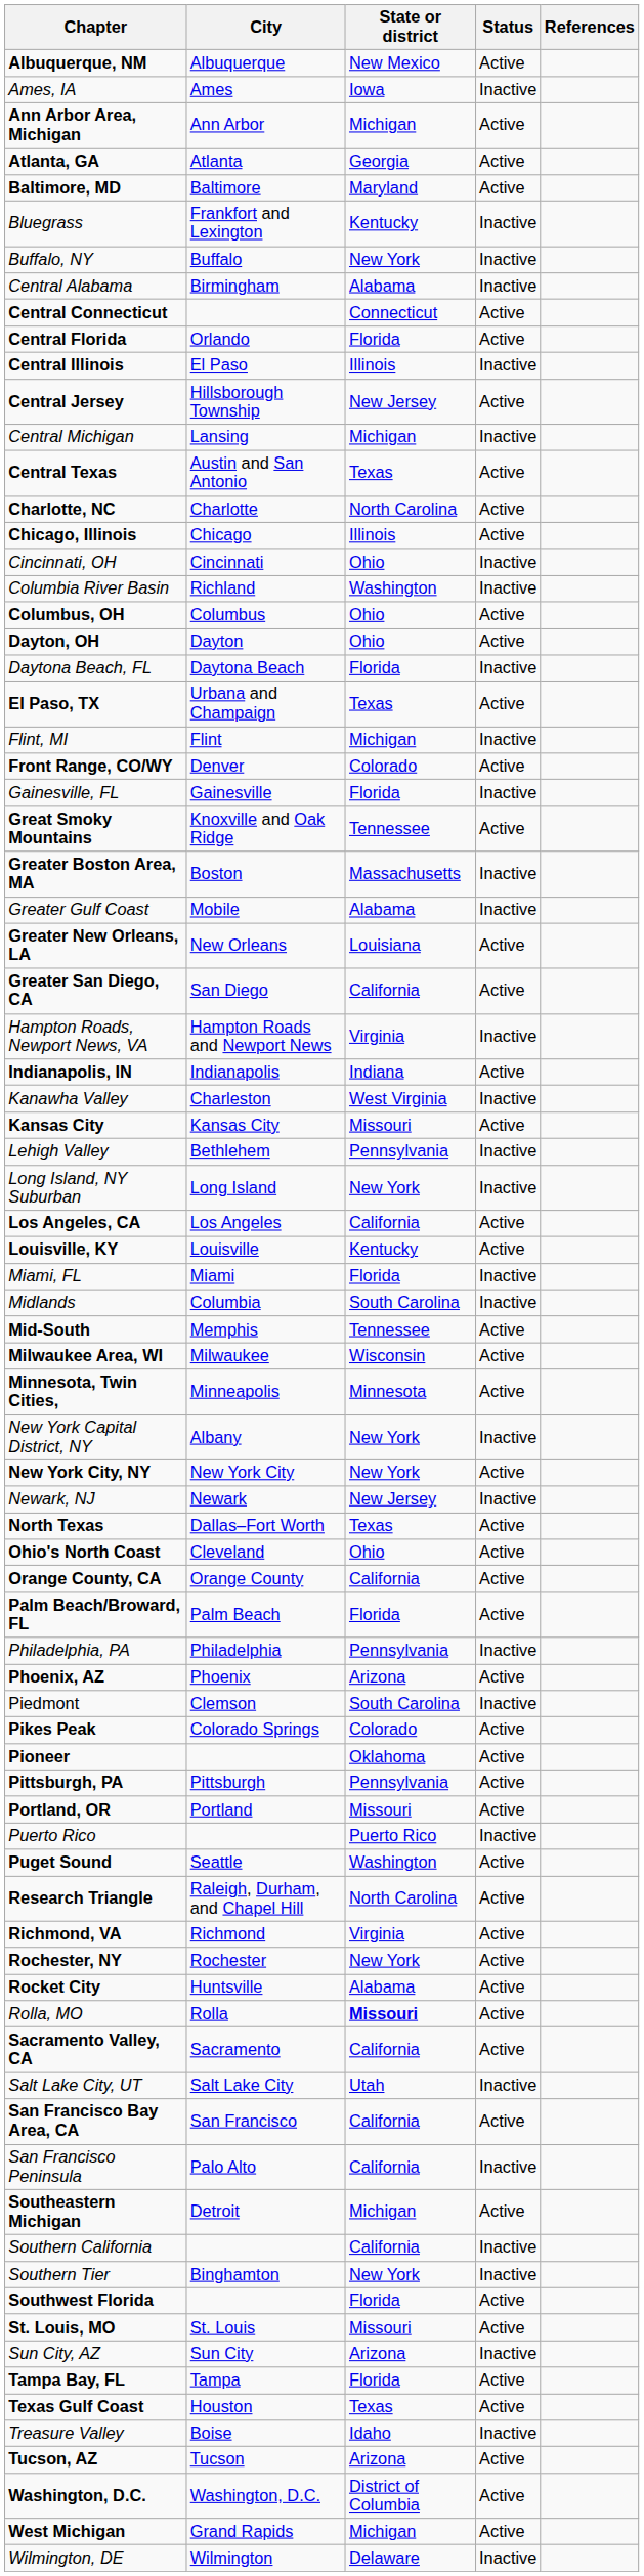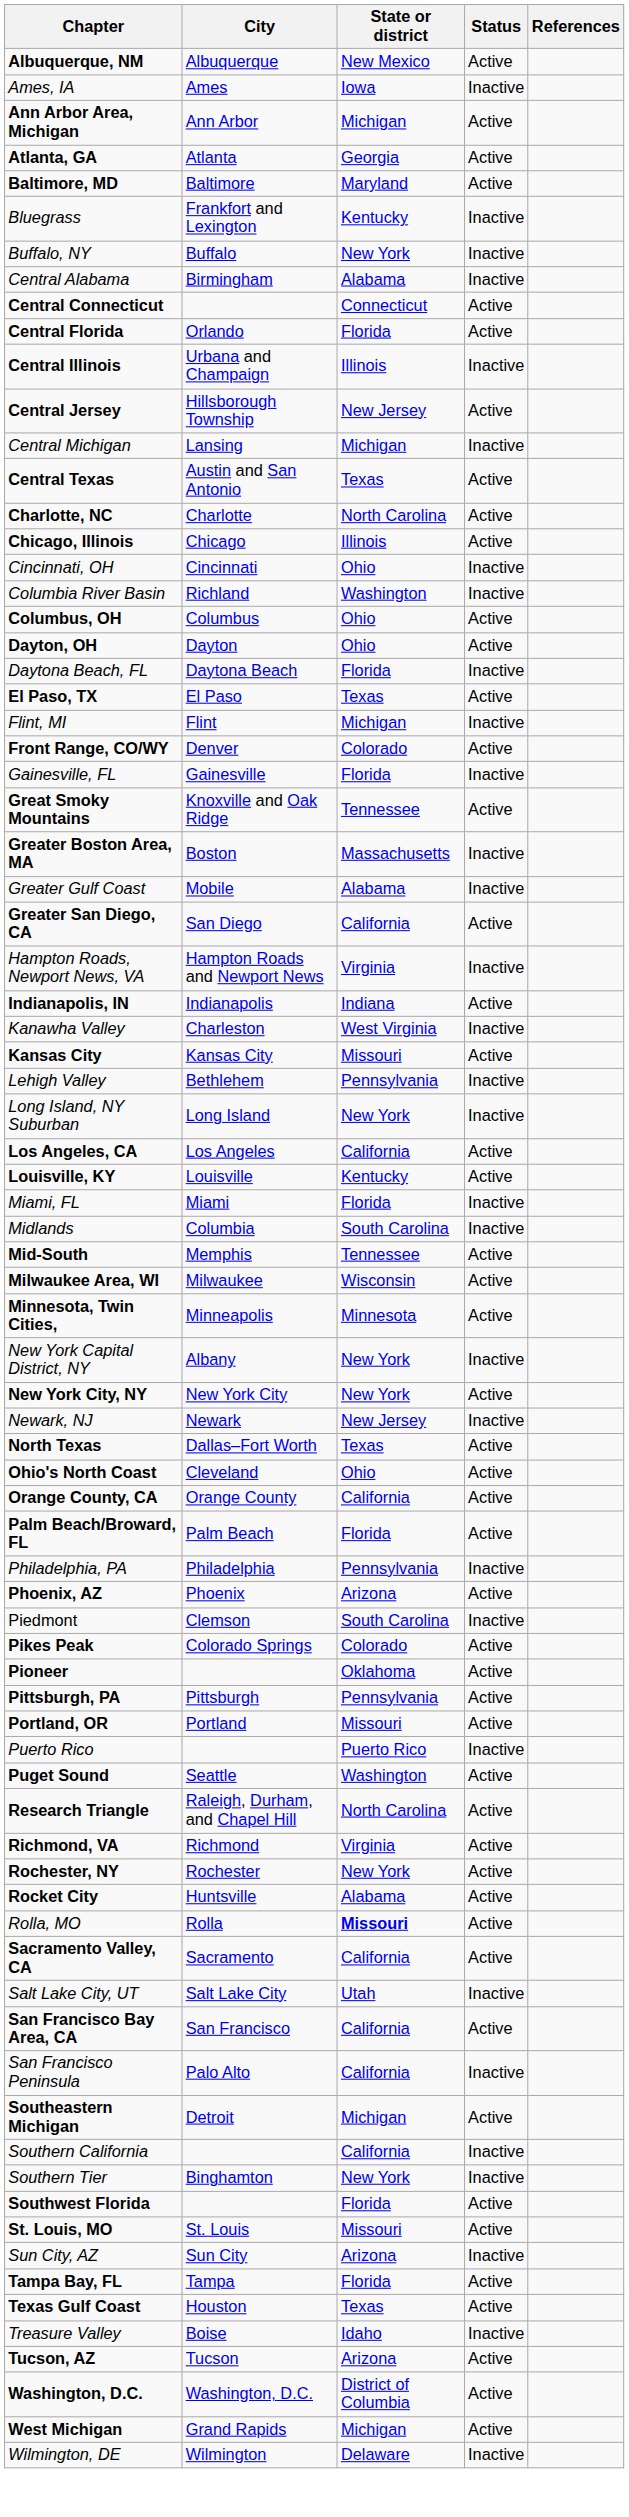 <table class="wikitable sortable">
 <tr>
 <th>Chapter</th>
 <th>City</th>
 <th>State or district</th>
 <th>Status</th>
 <th>References</th>
 </tr>
 <tr>
 <td><strong>Albuquerque, NM</strong></td>
 <td><a href='#'>Albuquerque</a></td>
 <td><a href='#'>New Mexico</a></td>
 <td>Active</td>
 <td></td>
 </tr>
 <tr>
 <td><em>Ames, IA</em></td>
 <td><a href='#'>Ames</a></td>
 <td><a href='#'>Iowa</a></td>
 <td>Inactive</td>
 <td></td>
 </tr>
 <tr>
 <td><strong>Ann Arbor Area, Michigan</strong></td>
 <td><a href='#'>Ann Arbor</a></td>
 <td><a href='#'>Michigan</a></td>
 <td>Active</td>
 <td></td>
 </tr>
 <tr>
 <td><strong>Atlanta, GA</strong></td>
 <td><a href='#'>Atlanta</a></td>
 <td><a href='#'>Georgia</a></td>
 <td>Active</td>
 <td></td>
 </tr>
 <tr>
 <td><strong>Baltimore, MD</strong></td>
 <td><a href='#'>Baltimore</a></td>
 <td><a href='#'>Maryland</a></td>
 <td>Active</td>
 <td></td>
 </tr>
 <tr>
 <td><em>Bluegrass</em></td>
 <td><a href='#'>Frankfort</a> and <a href='#'>Lexington</a></td>
 <td><a href='#'>Kentucky</a></td>
 <td>Inactive</td>
 <td></td>
 </tr>
 <tr>
 <td><em>Buffalo, NY</em></td>
 <td><a href='#'>Buffalo</a></td>
 <td><a href='#'>New York</a></td>
 <td>Inactive</td>
 <td></td>
 </tr>
 <tr>
 <td><em>Central Alabama</em></td>
 <td><a href='#'>Birmingham</a></td>
 <td><a href='#'>Alabama</a></td>
 <td>Inactive</td>
 <td></td>
 </tr>
 <tr>
 <td><strong>Central Connecticut</strong></td>
 <td></td>
 <td><a href='#'>Connecticut</a></td>
 <td>Active</td>
 <td></td>
 </tr>
 <tr>
 <td><strong>Central Florida</strong></td>
 <td><a href='#'>Orlando</a></td>
 <td><a href='#'>Florida</a></td>
 <td>Active</td>
 <td></td>
 </tr>
 <tr>
 <td><strong>Central Illinois</strong></td>
-<td><a href='#'>El Paso</a></td>
+<td><a href='#'>Urbana</a> and <a href='#'>Champaign</a></td>
 <td><a href='#'>Illinois</a></td>
 <td>Inactive</td>
 <td></td>
 </tr>
 <tr>
 <td><strong>Central Jersey</strong></td>
 <td><a href='#'>Hillsborough Township</a></td>
 <td><a href='#'>New Jersey</a></td>
 <td>Active</td>
 <td></td>
 </tr>
 <tr>
 <td><em>Central Michigan</em></td>
 <td><a href='#'>Lansing</a></td>
 <td><a href='#'>Michigan</a></td>
 <td>Inactive</td>
 <td></td>
 </tr>
 <tr>
 <td><strong>Central  Texas</strong></td>
 <td><a href='#'>Austin</a> and <a href='#'>San Antonio</a></td>
 <td><a href='#'>Texas</a></td>
 <td>Active</td>
 <td></td>
 </tr>
 <tr>
 <td><strong>Charlotte, NC</strong></td>
 <td><a href='#'>Charlotte</a></td>
 <td><a href='#'>North Carolina</a></td>
 <td>Active</td>
 <td></td>
 </tr>
 <tr>
 <td><strong>Chicago, Illinois</strong></td>
 <td><a href='#'>Chicago</a></td>
 <td><a href='#'>Illinois</a></td>
 <td>Active</td>
 <td></td>
 </tr>
 <tr>
 <td><em>Cincinnati, OH</em></td>
 <td><a href='#'>Cincinnati</a></td>
 <td><a href='#'>Ohio</a></td>
 <td>Inactive</td>
 <td></td>
 </tr>
 <tr>
 <td><em>Columbia River  Basin</em></td>
 <td><a href='#'>Richland</a></td>
 <td><a href='#'>Washington</a></td>
 <td>Inactive</td>
 <td></td>
 </tr>
 <tr>
 <td><strong>Columbus, OH</strong></td>
 <td><a href='#'>Columbus</a></td>
 <td><a href='#'>Ohio</a></td>
 <td>Active</td>
 <td></td>
 </tr>
 <tr>
 <td><strong>Dayton, OH</strong></td>
 <td><a href='#'>Dayton</a></td>
 <td><a href='#'>Ohio</a></td>
 <td>Active</td>
 <td></td>
 </tr>
 <tr>
 <td><em>Daytona Beach, FL</em></td>
 <td><a href='#'>Daytona Beach</a></td>
 <td><a href='#'>Florida</a></td>
 <td>Inactive</td>
 <td></td>
 </tr>
 <tr>
 <td><strong>El Paso, TX</strong></td>
-<td><a href='#'>Urbana</a> and <a href='#'>Champaign</a></td>
+<td><a href='#'>El Paso</a></td>
 <td><a href='#'>Texas</a></td>
 <td>Active</td>
 <td></td>
 </tr>
 <tr>
 <td><em>Flint, MI</em></td>
 <td><a href='#'>Flint</a></td>
 <td><a href='#'>Michigan</a></td>
 <td>Inactive</td>
 <td></td>
 </tr>
 <tr>
 <td><strong>Front Range, CO/WY</strong></td>
 <td><a href='#'>Denver</a></td>
 <td><a href='#'>Colorado</a></td>
 <td>Active</td>
 <td></td>
 </tr>
 <tr>
 <td><em>Gainesville, FL</em></td>
 <td><a href='#'>Gainesville</a></td>
 <td><a href='#'>Florida</a></td>
 <td>Inactive</td>
 <td></td>
 </tr>
 <tr>
 <td><strong>Great Smoky Mountains</strong></td>
 <td><a href='#'>Knoxville</a> and <a href='#'>Oak Ridge</a></td>
 <td><a href='#'>Tennessee</a></td>
 <td>Active</td>
 <td></td>
 </tr>
 <tr>
 <td><strong>Greater Boston Area, MA</strong></td>
 <td><a href='#'>Boston</a></td>
 <td><a href='#'>Massachusetts</a></td>
 <td>Inactive</td>
 <td></td>
 </tr>
 <tr>
 <td><em>Greater Gulf Coast</em></td>
 <td><a href='#'>Mobile</a></td>
 <td><a href='#'>Alabama</a></td>
 <td>Inactive</td>
-<td></td>
-</tr>
-<tr>
-<td><strong>Greater New  Orleans, LA</strong></td>
-<td><a href='#'>New Orleans</a></td>
-<td><a href='#'>Louisiana</a></td>
-<td>Active</td>
 <td></td>
 </tr>
 <tr>
 <td><strong>Greater San Diego, CA</strong></td>
 <td><a href='#'>San Diego</a></td>
 <td><a href='#'>California</a></td>
 <td>Active</td>
 <td></td>
 </tr>
 <tr>
 <td><em>Hampton Roads, Newport News, VA</em></td>
 <td><a href='#'>Hampton Roads</a> and <a href='#'>Newport News</a></td>
 <td><a href='#'>Virginia</a></td>
 <td>Inactive</td>
 <td></td>
 </tr>
 <tr>
 <td><strong>Indianapolis, IN</strong></td>
 <td><a href='#'>Indianapolis</a></td>
 <td><a href='#'>Indiana</a></td>
 <td>Active</td>
 <td></td>
 </tr>
 <tr>
 <td><em>Kanawha Valley</em></td>
 <td><a href='#'>Charleston</a></td>
 <td><a href='#'>West Virginia</a></td>
 <td>Inactive</td>
 <td></td>
 </tr>
 <tr>
 <td><strong>Kansas City</strong></td>
 <td><a href='#'>Kansas City</a></td>
 <td><a href='#'>Missouri</a></td>
 <td>Active</td>
 <td></td>
 </tr>
 <tr>
 <td><em>Lehigh Valley</em></td>
 <td><a href='#'>Bethlehem</a></td>
 <td><a href='#'>Pennsylvania</a></td>
 <td>Inactive</td>
 <td></td>
 </tr>
 <tr>
 <td><em>Long Island, NY Suburban</em></td>
 <td><a href='#'>Long Island</a></td>
 <td><a href='#'>New York</a></td>
 <td>Inactive</td>
 <td></td>
 </tr>
 <tr>
 <td><strong>Los Angeles, CA</strong></td>
 <td><a href='#'>Los Angeles</a></td>
 <td><a href='#'>California</a></td>
 <td>Active</td>
 <td></td>
 </tr>
 <tr>
 <td><strong>Louisville, KY</strong></td>
 <td><a href='#'>Louisville</a></td>
 <td><a href='#'>Kentucky</a></td>
 <td>Active</td>
 <td></td>
 </tr>
 <tr>
 <td><em>Miami, FL</em></td>
 <td><a href='#'>Miami</a></td>
 <td><a href='#'>Florida</a></td>
 <td>Inactive</td>
 <td></td>
 </tr>
 <tr>
 <td><em>Midlands</em></td>
 <td><a href='#'>Columbia</a></td>
 <td><a href='#'>South Carolina</a></td>
 <td>Inactive</td>
 <td></td>
 </tr>
 <tr>
 <td><strong>Mid-South</strong></td>
 <td><a href='#'>Memphis</a></td>
 <td><a href='#'>Tennessee</a></td>
 <td>Active</td>
 <td></td>
 </tr>
 <tr>
 <td><strong>Milwaukee Area, WI</strong></td>
 <td><a href='#'>Milwaukee</a></td>
 <td><a href='#'>Wisconsin</a></td>
 <td>Active</td>
 <td></td>
 </tr>
 <tr>
 <td><strong>Minnesota, Twin Cities,</strong></td>
 <td><a href='#'>Minneapolis</a></td>
 <td><a href='#'>Minnesota</a></td>
 <td>Active</td>
 <td></td>
 </tr>
 <tr>
 <td><em>New York Capital District, NY</em></td>
 <td><a href='#'>Albany</a></td>
 <td><a href='#'>New York</a></td>
 <td>Inactive</td>
 <td></td>
 </tr>
 <tr>
 <td><strong>New York City, NY</strong></td>
 <td><a href='#'>New York City</a></td>
 <td><a href='#'>New York</a></td>
 <td>Active</td>
 <td></td>
 </tr>
 <tr>
 <td><em>Newark, NJ</em></td>
 <td><a href='#'>Newark</a></td>
 <td><a href='#'>New Jersey</a></td>
 <td>Inactive</td>
 <td></td>
 </tr>
 <tr>
 <td><strong>North  Texas</strong></td>
 <td><a href='#'>Dallas–Fort Worth</a></td>
 <td><a href='#'>Texas</a></td>
 <td>Active</td>
 <td></td>
 </tr>
 <tr>
 <td><strong>Ohio's North Coast</strong></td>
 <td><a href='#'>Cleveland</a></td>
 <td><a href='#'>Ohio</a></td>
 <td>Active</td>
 <td></td>
 </tr>
 <tr>
 <td><strong>Orange County, CA</strong></td>
 <td><a href='#'>Orange County</a></td>
 <td><a href='#'>California</a></td>
 <td>Active</td>
 <td></td>
 </tr>
 <tr>
 <td><strong>Palm Beach/Broward, FL</strong></td>
 <td><a href='#'>Palm Beach</a></td>
 <td><a href='#'>Florida</a></td>
 <td>Active</td>
 <td></td>
 </tr>
 <tr>
 <td><em>Philadelphia, PA</em></td>
 <td><a href='#'>Philadelphia</a></td>
 <td><a href='#'>Pennsylvania</a></td>
 <td>Inactive</td>
 <td></td>
 </tr>
 <tr>
 <td><strong>Phoenix, AZ</strong></td>
 <td><a href='#'>Phoenix</a></td>
 <td><a href='#'>Arizona</a></td>
 <td>Active</td>
 <td></td>
 </tr>
 <tr>
 <td>Piedmont</td>
 <td><a href='#'>Clemson</a></td>
 <td><a href='#'>South Carolina</a></td>
 <td>Inactive</td>
 <td></td>
 </tr>
 <tr>
 <td><strong>Pikes Peak</strong></td>
 <td><a href='#'>Colorado Springs</a></td>
 <td><a href='#'>Colorado</a></td>
 <td>Active</td>
 <td></td>
 </tr>
 <tr>
 <td><strong>Pioneer</strong></td>
 <td></td>
 <td><a href='#'>Oklahoma</a></td>
 <td>Active</td>
 <td></td>
 </tr>
 <tr>
 <td><strong>Pittsburgh, PA</strong></td>
 <td><a href='#'>Pittsburgh</a></td>
 <td><a href='#'>Pennsylvania</a></td>
 <td>Active</td>
 <td></td>
 </tr>
 <tr>
 <td><strong>Portland, OR</strong></td>
 <td><a href='#'>Portland</a></td>
 <td><a href='#'>Missouri</a></td>
 <td>Active</td>
 <td></td>
 </tr>
 <tr>
 <td><em>Puerto Rico</em></td>
 <td></td>
 <td><a href='#'>Puerto Rico</a></td>
 <td>Inactive</td>
 <td></td>
 </tr>
 <tr>
 <td><strong>Puget Sound</strong></td>
 <td><a href='#'>Seattle</a></td>
 <td><a href='#'>Washington</a></td>
 <td>Active</td>
 <td></td>
 </tr>
 <tr>
 <td><strong>Research Triangle</strong></td>
 <td><a href='#'>Raleigh</a>, <a href='#'>Durham</a>, and <a href='#'>Chapel Hill</a></td>
 <td><a href='#'>North Carolina</a></td>
 <td>Active</td>
 <td></td>
 </tr>
 <tr>
 <td><strong>Richmond, VA</strong></td>
 <td><a href='#'>Richmond</a></td>
 <td><a href='#'>Virginia</a></td>
 <td>Active</td>
 <td></td>
 </tr>
 <tr>
 <td><strong>Rochester,  NY</strong></td>
 <td><a href='#'>Rochester</a></td>
 <td><a href='#'>New York</a></td>
 <td>Active</td>
 <td></td>
 </tr>
 <tr>
 <td><strong>Rocket City</strong></td>
 <td><a href='#'>Huntsville</a></td>
 <td><a href='#'>Alabama</a></td>
 <td>Active</td>
 <td></td>
 </tr>
 <tr>
 <td><em>Rolla, MO</em></td>
 <td><a href='#'>Rolla</a></td>
 <td><strong><a href='#'>Missouri</a></strong></td>
 <td>Active</td>
 <td></td>
 </tr>
 <tr>
 <td><strong>Sacramento Valley, CA</strong></td>
 <td><a href='#'>Sacramento</a></td>
 <td><a href='#'>California</a></td>
 <td>Active</td>
 <td></td>
 </tr>
 <tr>
 <td><em>Salt Lake City, UT</em></td>
 <td><a href='#'>Salt Lake City</a></td>
 <td><a href='#'>Utah</a></td>
 <td>Inactive</td>
 <td></td>
 </tr>
 <tr>
 <td><strong>San Francisco Bay Area, CA</strong></td>
 <td><a href='#'>San Francisco</a></td>
 <td><a href='#'>California</a></td>
 <td>Active</td>
 <td></td>
 </tr>
 <tr>
 <td><em>San Francisco Peninsula</em></td>
 <td><a href='#'>Palo Alto</a></td>
 <td><a href='#'>California</a></td>
 <td>Inactive</td>
 <td></td>
 </tr>
 <tr>
 <td><strong>Southeastern Michigan</strong></td>
 <td><a href='#'>Detroit</a></td>
 <td><a href='#'>Michigan</a></td>
 <td>Active</td>
 <td></td>
 </tr>
 <tr>
 <td><em>Southern California</em></td>
 <td></td>
 <td><a href='#'>California</a></td>
 <td>Inactive</td>
 <td></td>
 </tr>
 <tr>
 <td><em>Southern Tier</em></td>
 <td><a href='#'>Binghamton</a></td>
 <td><a href='#'>New York</a></td>
 <td>Inactive</td>
 <td></td>
 </tr>
 <tr>
 <td><strong>Southwest Florida</strong></td>
 <td></td>
 <td><a href='#'>Florida</a></td>
 <td>Active</td>
 <td></td>
 </tr>
 <tr>
 <td><strong>St. Louis, MO</strong></td>
 <td><a href='#'>St. Louis</a></td>
 <td><a href='#'>Missouri</a></td>
 <td>Active</td>
 <td></td>
 </tr>
 <tr>
 <td><em>Sun City, AZ</em></td>
 <td><a href='#'>Sun City</a></td>
 <td><a href='#'>Arizona</a></td>
 <td>Inactive</td>
 <td></td>
 </tr>
 <tr>
 <td><strong>Tampa Bay, FL</strong></td>
 <td><a href='#'>Tampa</a></td>
 <td><a href='#'>Florida</a></td>
 <td>Active</td>
 <td></td>
 </tr>
 <tr>
 <td><strong>Texas Gulf Coast</strong></td>
 <td><a href='#'>Houston</a></td>
 <td><a href='#'>Texas</a></td>
 <td>Active</td>
 <td></td>
 </tr>
 <tr>
 <td><em>Treasure Valley</em></td>
 <td><a href='#'>Boise</a></td>
 <td><a href='#'>Idaho</a></td>
 <td>Inactive</td>
 <td></td>
 </tr>
 <tr>
 <td><strong>Tucson, AZ</strong></td>
 <td><a href='#'>Tucson</a></td>
 <td><a href='#'>Arizona</a></td>
 <td>Active</td>
 <td></td>
 </tr>
 <tr>
 <td><strong>Washington, D.C.</strong></td>
 <td><a href='#'>Washington, D.C.</a></td>
 <td><a href='#'>District of Columbia</a></td>
 <td>Active</td>
 <td></td>
 </tr>
 <tr>
 <td><strong>West Michigan</strong></td>
 <td><a href='#'>Grand Rapids</a></td>
 <td><a href='#'>Michigan</a></td>
 <td>Active</td>
 <td></td>
 </tr>
 <tr>
 <td><em>Wilmington, DE</em></td>
 <td><a href='#'>Wilmington</a></td>
 <td><a href='#'>Delaware</a></td>
 <td>Inactive</td>
 <td></td>
 </tr>
 </table>
